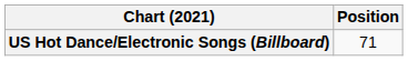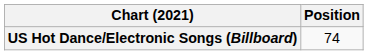 <table class="wikitable plainrowheaders" style="text-align:center">
 <tr>
 <th scope="col">Chart (2021)</th>
 <th scope="col">Position</th>
 </tr>
 <tr>
 <th scope="row">US Hot Dance/Electronic Songs (<em>Billboard</em>)</th>
-<td>71</td>
+<td>74</td>
 </tr>
 </table>
